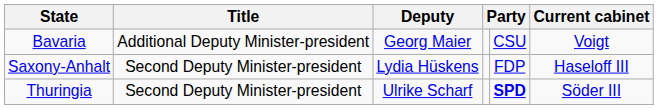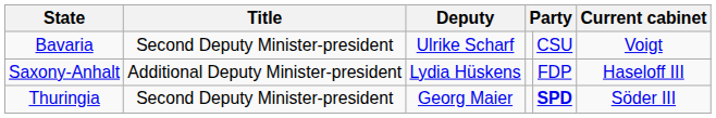 <table class="wikitable sortable" style="text-align:center">
 <tr>
 <th>State</th>
 <th>Title</th>
 <th>Deputy</th>
 <th colspan=2>Party</th>
 <th>Current cabinet</th>
 </tr>
 <tr>
 <td><a href='#'>Bavaria</a></td>
-<td>Additional Deputy Minister-president</td>
-<td data-sort-value="Maier, Georg"><a href='#'>Georg Maier</a></td>
+<td>Second Deputy Minister-president</td>
+<td data-sort-value="Scharf, Ulrike"><a href='#'>Ulrike Scharf</a></td>
 <td></td>
 <td><a href='#'>CSU</a></td>
 <td><a href='#'>Voigt</a></td>
 </tr>
 <tr>
 <td><a href='#'>Saxony-Anhalt</a></td>
-<td>Second Deputy Minister-president</td>
+<td>Additional Deputy Minister-president</td>
 <td data-sort-value="Hüskens, Lydia"><a href='#'>Lydia Hüskens</a></td>
 <td></td>
 <td><a href='#'>FDP</a></td>
 <td><a href='#'>Haseloff III</a></td>
 </tr>
 <tr>
 <td><a href='#'>Thuringia</a></td>
 <td>Second Deputy Minister-president</td>
-<td data-sort-value="Scharf, Ulrike"><a href='#'>Ulrike Scharf</a></td>
+<td data-sort-value="Maier, Georg"><a href='#'>Georg Maier</a></td>
 <td></td>
 <td><strong><a href='#'>SPD</a></strong></td>
 <td><a href='#'>Söder III</a></td>
 </tr>
 </table>
